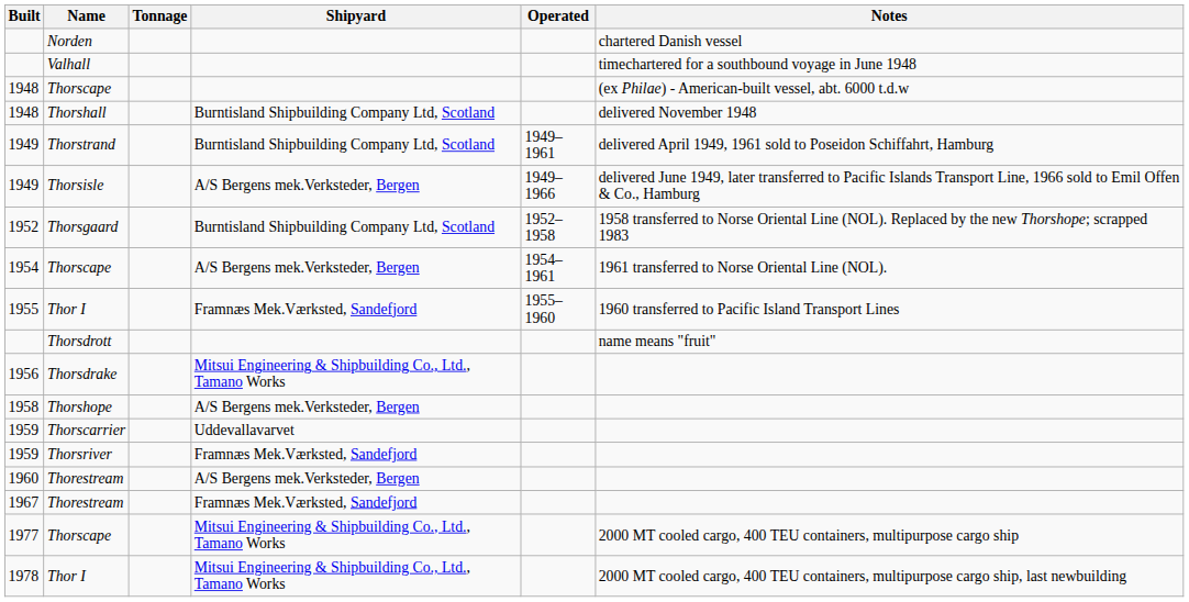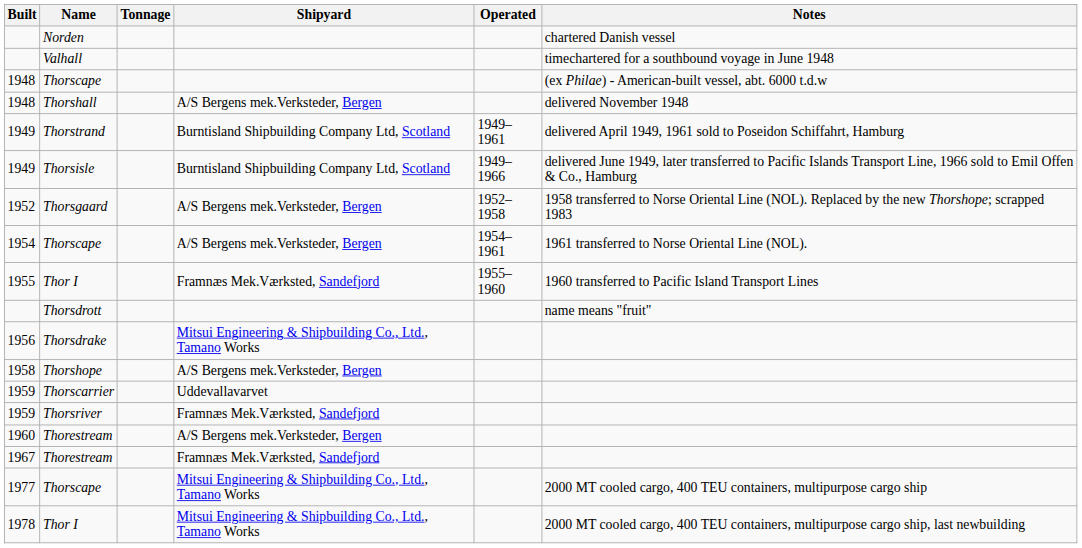 <table class="wikitable sortable nowraplinks">
 <tr>
 <th>Built</th>
 <th>Name</th>
 <th>Tonnage</th>
 <th>Shipyard</th>
 <th>Operated</th>
 <th>Notes</th>
 </tr>
 <tr>
 <td></td>
 <td><em>Norden</em></td>
 <td align=Center></td>
 <td></td>
 <td></td>
 <td>chartered Danish vessel</td>
 </tr>
 <tr>
 <td></td>
 <td><em>Valhall</em></td>
 <td align=Center></td>
 <td></td>
 <td></td>
 <td>timechartered for a southbound voyage in June 1948</td>
 </tr>
 <tr>
 <td>1948</td>
 <td><em>Thorscape</em></td>
 <td align=Center></td>
 <td></td>
 <td></td>
 <td>(ex <em>Philae</em>) - American-built vessel, abt. 6000 t.d.w</td>
 </tr>
 <tr>
 <td>1948</td>
 <td><em>Thorshall</em></td>
 <td align=Center></td>
-<td>Burntisland Shipbuilding Company Ltd, <a href='#'>Scotland</a></td>
+<td>A/S Bergens mek.Verksteder, <a href='#'>Bergen</a></td>
 <td></td>
 <td>delivered November 1948</td>
 </tr>
 <tr>
 <td>1949</td>
 <td><em>Thorstrand </em></td>
 <td align=Center></td>
 <td>Burntisland Shipbuilding Company Ltd, <a href='#'>Scotland</a></td>
 <td>1949–1961</td>
 <td>delivered April 1949, 1961 sold to Poseidon Schiffahrt, Hamburg</td>
 </tr>
 <tr>
 <td>1949</td>
 <td><em>Thorsisle</em></td>
 <td align=Center></td>
-<td>A/S Bergens mek.Verksteder, <a href='#'>Bergen</a></td>
+<td>Burntisland Shipbuilding Company Ltd, <a href='#'>Scotland</a></td>
 <td>1949–1966</td>
 <td>delivered June 1949, later transferred to Pacific Islands Transport Line, 1966 sold to Emil Offen & Co., Hamburg</td>
 </tr>
 <tr>
 <td>1952</td>
 <td><em>Thorsgaard</em></td>
 <td align=Center></td>
-<td>Burntisland Shipbuilding Company Ltd, <a href='#'>Scotland</a></td>
+<td>A/S Bergens mek.Verksteder, <a href='#'>Bergen</a></td>
 <td>1952–1958</td>
 <td>1958 transferred to Norse Oriental Line (NOL). Replaced by the new <em>Thorshope</em>; scrapped 1983</td>
 </tr>
 <tr>
 <td>1954</td>
 <td><em> Thorscape </em></td>
 <td align=Center></td>
 <td>A/S Bergens mek.Verksteder, <a href='#'>Bergen</a></td>
 <td>1954–1961</td>
 <td>1961 transferred to Norse Oriental Line (NOL).</td>
 </tr>
 <tr>
 <td>1955</td>
 <td><em> Thor I</em></td>
 <td align=Center></td>
 <td>Framnæs Mek.Værksted, <a href='#'>Sandefjord</a></td>
 <td>1955–1960</td>
 <td>1960 transferred to Pacific Island Transport Lines</td>
 </tr>
 <tr>
 <td></td>
 <td><em>Thorsdrott</em></td>
 <td align=Center></td>
 <td></td>
 <td></td>
 <td>name means "fruit"</td>
 </tr>
 <tr>
 <td>1956</td>
 <td><em>Thorsdrake</em></td>
 <td align=Center></td>
 <td><a href='#'> Mitsui Engineering & Shipbuilding Co., Ltd.</a>, <a href='#'>Tamano</a> Works</td>
 <td></td>
 <td></td>
 </tr>
 <tr>
 <td>1958</td>
 <td><em> Thorshope</em></td>
 <td align=Center></td>
 <td>A/S Bergens mek.Verksteder, <a href='#'>Bergen</a></td>
 <td></td>
 <td></td>
 </tr>
 <tr>
 <td>1959</td>
 <td><em> Thorscarrier</em></td>
 <td align=Center></td>
 <td>Uddevallavarvet</td>
 <td></td>
 <td></td>
 </tr>
 <tr>
 <td>1959</td>
 <td><em> Thorsriver </em></td>
 <td align=Center></td>
 <td>Framnæs Mek.Værksted, <a href='#'>Sandefjord</a></td>
 <td></td>
 <td></td>
 </tr>
 <tr>
 <td>1960</td>
 <td><em>Thorestream</em></td>
 <td align=Center></td>
 <td>A/S Bergens mek.Verksteder, <a href='#'>Bergen</a></td>
 <td></td>
 <td></td>
 </tr>
 <tr>
 <td>1967</td>
 <td><em>Thorestream</em></td>
 <td align=Center></td>
 <td>Framnæs Mek.Værksted, <a href='#'>Sandefjord</a></td>
 <td></td>
 <td></td>
 </tr>
 <tr>
 <td>1977</td>
 <td><em> Thorscape</em></td>
 <td align=Center></td>
 <td><a href='#'> Mitsui Engineering & Shipbuilding Co., Ltd.</a>, <a href='#'>Tamano</a> Works</td>
 <td></td>
 <td>2000 MT cooled cargo, 400 TEU containers, multipurpose cargo ship</td>
 </tr>
 <tr>
 <td>1978</td>
 <td><em> Thor I</em></td>
 <td align=Center></td>
 <td><a href='#'> Mitsui Engineering & Shipbuilding Co., Ltd.</a>, <a href='#'>Tamano</a> Works</td>
 <td></td>
 <td>2000 MT cooled cargo, 400 TEU containers, multipurpose cargo ship, last newbuilding</td>
 </tr>
 </table>
